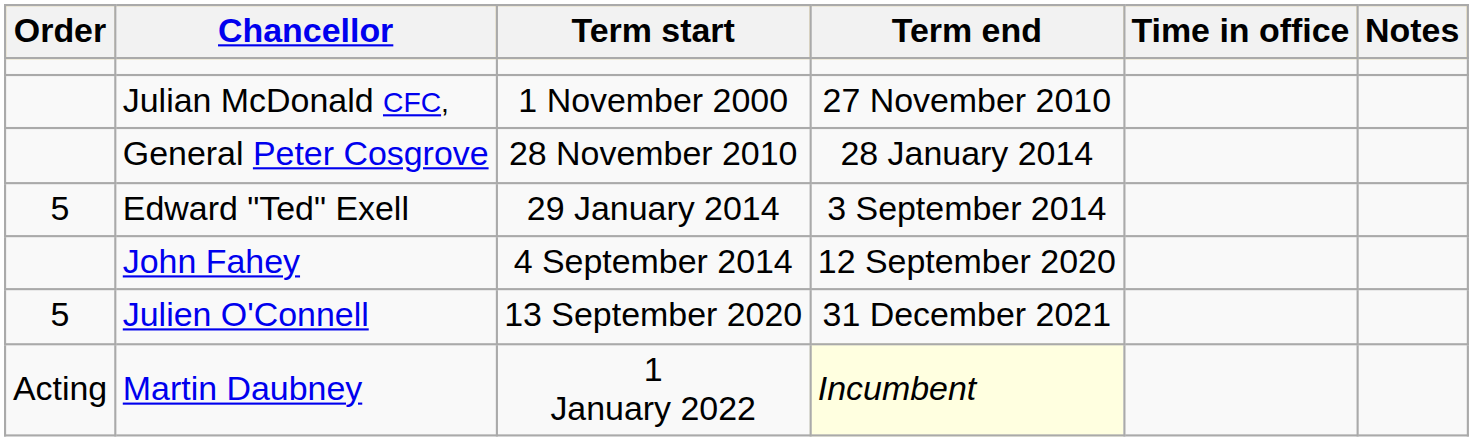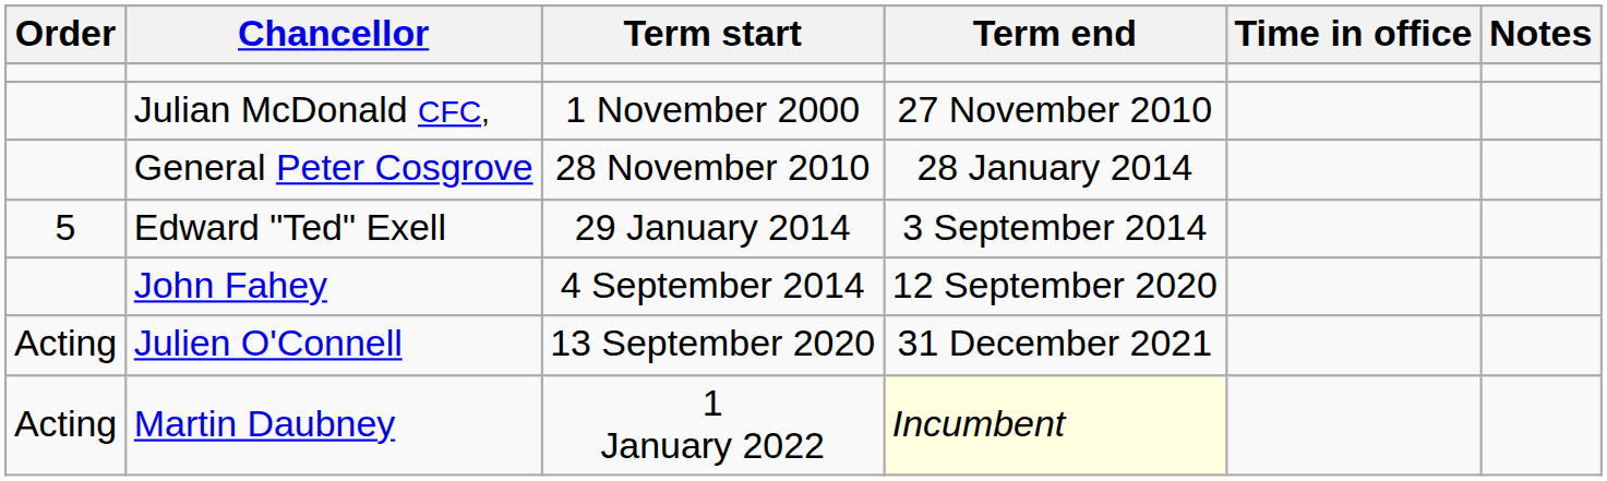 <table class="wikitable sortable">
 <tr style="background:#fc3;">
 <th>Order</th>
 <th><a href='#'>Chancellor</a></th>
 <th>Term start</th>
 <th>Term end</th>
 <th>Time in office</th>
 <th>Notes</th>
 </tr>
 <tr>
 <td align=center></td>
 <td></td>
 <td></td>
 <td></td>
 <td></td>
 <td></td>
 </tr>
 <tr>
 <td align=center></td>
 <td>Julian McDonald <small><a href='#'>CFC</a>,</small> </td>
 <td align=center>1 November 2000</td>
 <td align="center">27 November 2010</td>
 <td align=right></td>
 <td></td>
 </tr>
 <tr>
 <td align=center></td>
 <td>General <a href='#'>Peter Cosgrove</a> </td>
 <td align=center>28 November 2010</td>
 <td align=center>28 January 2014</td>
 <td align=right></td>
 <td></td>
 </tr>
 <tr>
 <td align=center>5</td>
 <td>Edward "Ted" Exell </td>
 <td align=center>29 January 2014</td>
 <td align="center">3 September 2014</td>
 <td align="right"></td>
 <td></td>
 </tr>
 <tr>
 <td align=center></td>
 <td><a href='#'>John Fahey</a> </td>
 <td align=center>4 September 2014</td>
 <td align=center>12 September 2020</td>
 <td align=right></td>
 <td></td>
 </tr>
 <tr>
-<td align=center>5</td>
+<td align=center>Acting</td>
 <td><a href='#'>Julien O'Connell</a></td>
 <td align=center>13 September 2020</td>
 <td align="center">31 December 2021</td>
 <td align="right"></td>
 <td></td>
 </tr>
 <tr>
 <td align=center>Acting</td>
 <td><a href='#'>Martin Daubney</a> </td>
 <td align=center>1<br>January 2022</td>
 <td style="background: lightyellow;"><em>Incumbent</em></td>
 <td></td>
 <td></td>
 </tr>
 </table>
